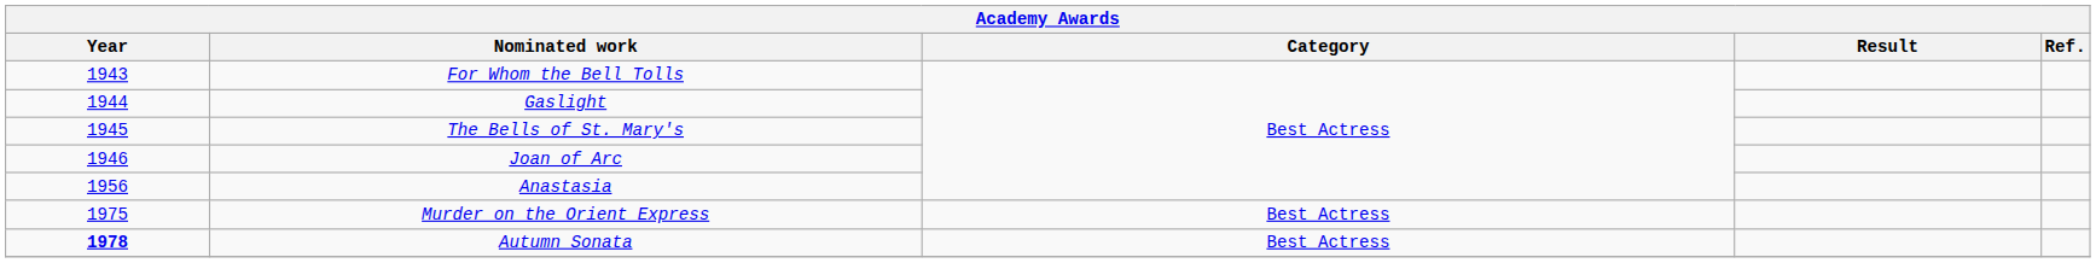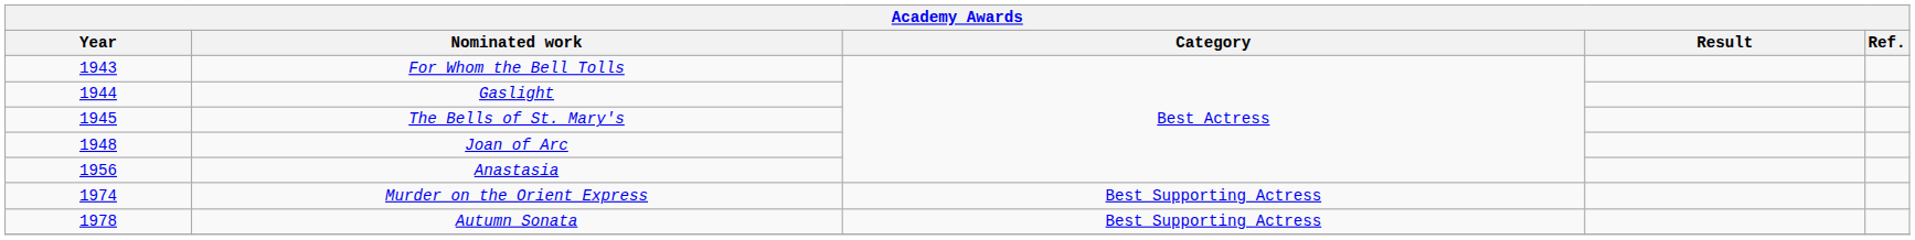 <table width="100%" class="wikitable">
 <tr>
 <th colspan="5" align="center"><a href='#'>Academy Awards</a></th>
 </tr>
 <tr>
 <th width="10%">Year</th>
 <th width="35%">Nominated work</th>
 <th width="40%">Category</th>
 <th width="15%">Result</th>
 <th>Ref.</th>
 </tr>
 <tr>
 <td style="text-align:center;"><a href='#'>1943</a></td>
 <td style="text-align:center;"><em><a href='#'>For Whom the Bell Tolls</a></em></td>
 <td rowspan="5" align=center><a href='#'>Best Actress</a></td>
 <td></td>
 <td style="text-align:center"></td>
 </tr>
 <tr>
 <td style="text-align:center;"><a href='#'>1944</a></td>
 <td style="text-align:center;"><em><a href='#'>Gaslight</a></em></td>
 <td></td>
 <td style="text-align:center"></td>
 </tr>
 <tr>
 <td style="text-align:center;"><a href='#'>1945</a></td>
 <td style="text-align:center;"><em><a href='#'>The Bells of St. Mary's</a></em></td>
 <td></td>
 <td style="text-align:center"></td>
 </tr>
 <tr>
-<td style="text-align:center;"><a href='#'>1946</a></td>
+<td style="text-align:center;"><a href='#'>1948</a></td>
 <td style="text-align:center;"><em><a href='#'>Joan of Arc</a></em></td>
 <td></td>
 <td style="text-align:center"></td>
 </tr>
 <tr>
 <td style="text-align:center;"><a href='#'>1956</a></td>
 <td style="text-align:center;"><em><a href='#'>Anastasia</a></em></td>
 <td></td>
 <td style="text-align:center"></td>
 </tr>
 <tr>
-<td style="text-align:center;"><a href='#'>1975</a></td>
+<td style="text-align:center;"><a href='#'>1974</a></td>
 <td style="text-align:center;"><em><a href='#'>Murder on the Orient Express</a></em></td>
-<td style="text-align:center;"><a href='#'>Best Actress</a></td>
+<td style="text-align:center;"><a href='#'>Best Supporting Actress</a></td>
 <td></td>
 <td style="text-align:center"></td>
 </tr>
 <tr>
-<td style="text-align:center;"><strong><a href='#'>1978</a></strong></td>
+<td style="text-align:center;"><a href='#'>1978</a></td>
 <td style="text-align:center;"><em><a href='#'>Autumn Sonata</a></em></td>
-<td style="text-align:center;"><a href='#'>Best Actress</a></td>
+<td style="text-align:center;"><a href='#'>Best Supporting Actress</a></td>
 <td></td>
 <td style="text-align:center"></td>
 </tr>
 <tr>
 </tr>
 </table>
